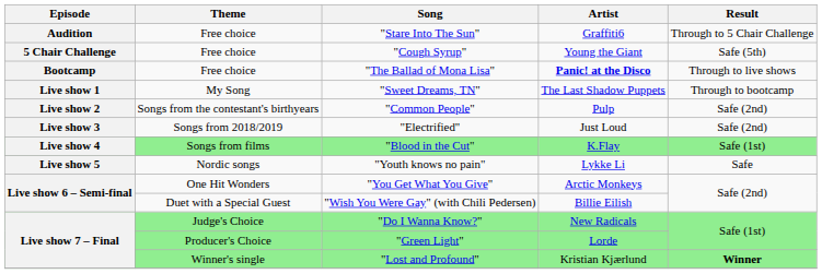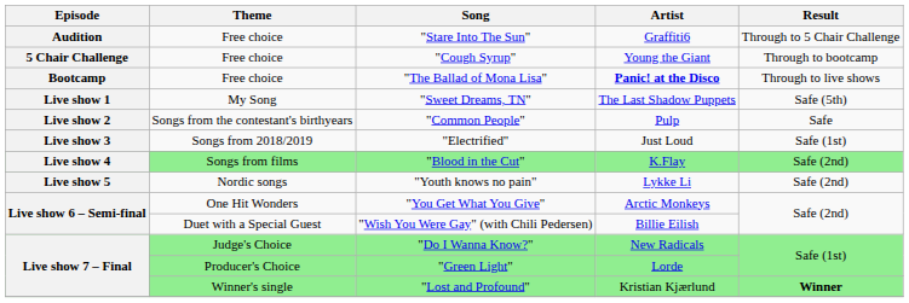 <table class="wikitable" style="text-align:center;">
 <tr>
 <th scope="col">Episode</th>
 <th scope="col">Theme</th>
 <th scope="col">Song</th>
 <th scope="col">Artist</th>
 <th scope="col">Result</th>
 </tr>
 <tr>
 <th scope="row">Audition</th>
 <td>Free choice</td>
 <td>"<a href='#'>Stare Into The Sun</a>"</td>
 <td><a href='#'>Graffiti6</a></td>
 <td>Through to 5 Chair Challenge</td>
 </tr>
 <tr>
 <th scope="row">5 Chair Challenge</th>
 <td>Free choice</td>
 <td>"<a href='#'>Cough Syrup</a>"</td>
 <td><a href='#'>Young the Giant</a></td>
-<td>Safe (5th)</td>
+<td>Through to bootcamp</td>
 </tr>
 <tr>
 <th scope="row">Bootcamp</th>
 <td>Free choice</td>
 <td>"<a href='#'>The Ballad of Mona Lisa</a>"</td>
 <td><strong><a href='#'>Panic! at the Disco</a></strong></td>
 <td>Through to live shows</td>
 </tr>
 <tr>
 <th scope="row">Live show 1</th>
 <td>My Song</td>
 <td>"<a href='#'>Sweet Dreams, TN</a>"</td>
 <td><a href='#'>The Last Shadow Puppets</a></td>
-<td>Through to bootcamp</td>
+<td>Safe (5th)</td>
 </tr>
 <tr>
 <th scope="row">Live show 2</th>
 <td>Songs from the contestant's birthyears</td>
 <td>"<a href='#'>Common People</a>"</td>
 <td><a href='#'>Pulp</a></td>
-<td>Safe (2nd)</td>
+<td>Safe</td>
 </tr>
 <tr>
 <th scope="row">Live show 3</th>
 <td>Songs from 2018/2019</td>
 <td>"Electrified"</td>
 <td>Just Loud</td>
-<td>Safe (2nd)</td>
+<td>Safe (1st)</td>
 </tr>
 <tr bgcolor=lightgreen>
 <th scope="row">Live show 4</th>
 <td>Songs from films</td>
 <td>"<a href='#'>Blood in the Cut</a>"</td>
 <td><a href='#'>K.Flay</a></td>
-<td>Safe (1st)</td>
+<td>Safe (2nd)</td>
 </tr>
 <tr>
 <th scope="row">Live show 5</th>
 <td>Nordic songs</td>
 <td>"Youth knows no pain"</td>
 <td><a href='#'>Lykke Li</a></td>
-<td>Safe</td>
+<td>Safe (2nd)</td>
 </tr>
 <tr>
 <th scope="row" rowspan="2">Live show 6 – Semi-final</th>
 <td>One Hit Wonders</td>
 <td>"<a href='#'>You Get What You Give</a>"</td>
 <td><a href='#'>Arctic Monkeys</a></td>
 <td rowspan="2">Safe (2nd)</td>
 </tr>
 <tr>
 <td>Duet with a Special Guest</td>
 <td>"<a href='#'>Wish You Were Gay</a>" (with Chili Pedersen)</td>
 <td><a href='#'>Billie Eilish</a></td>
 </tr>
 <tr bgcolor=lightgreen>
 <th scope="row" rowspan="3">Live show 7 – Final</th>
 <td>Judge's Choice</td>
 <td>"<a href='#'>Do I Wanna Know?</a>"</td>
 <td><a href='#'>New Radicals</a></td>
 <td rowspan="2">Safe (1st)</td>
 </tr>
 <tr bgcolor=lightgreen>
 <td>Producer's Choice</td>
 <td>"<a href='#'>Green Light</a>"</td>
 <td><a href='#'>Lorde</a></td>
 </tr>
 <tr bgcolor=lightgreen>
 <td>Winner's single</td>
 <td>"<a href='#'>Lost and Profound</a>"</td>
 <td>Kristian Kjærlund</td>
 <td><strong>Winner</strong></td>
 </tr>
 <tr>
 </tr>
 </table>
